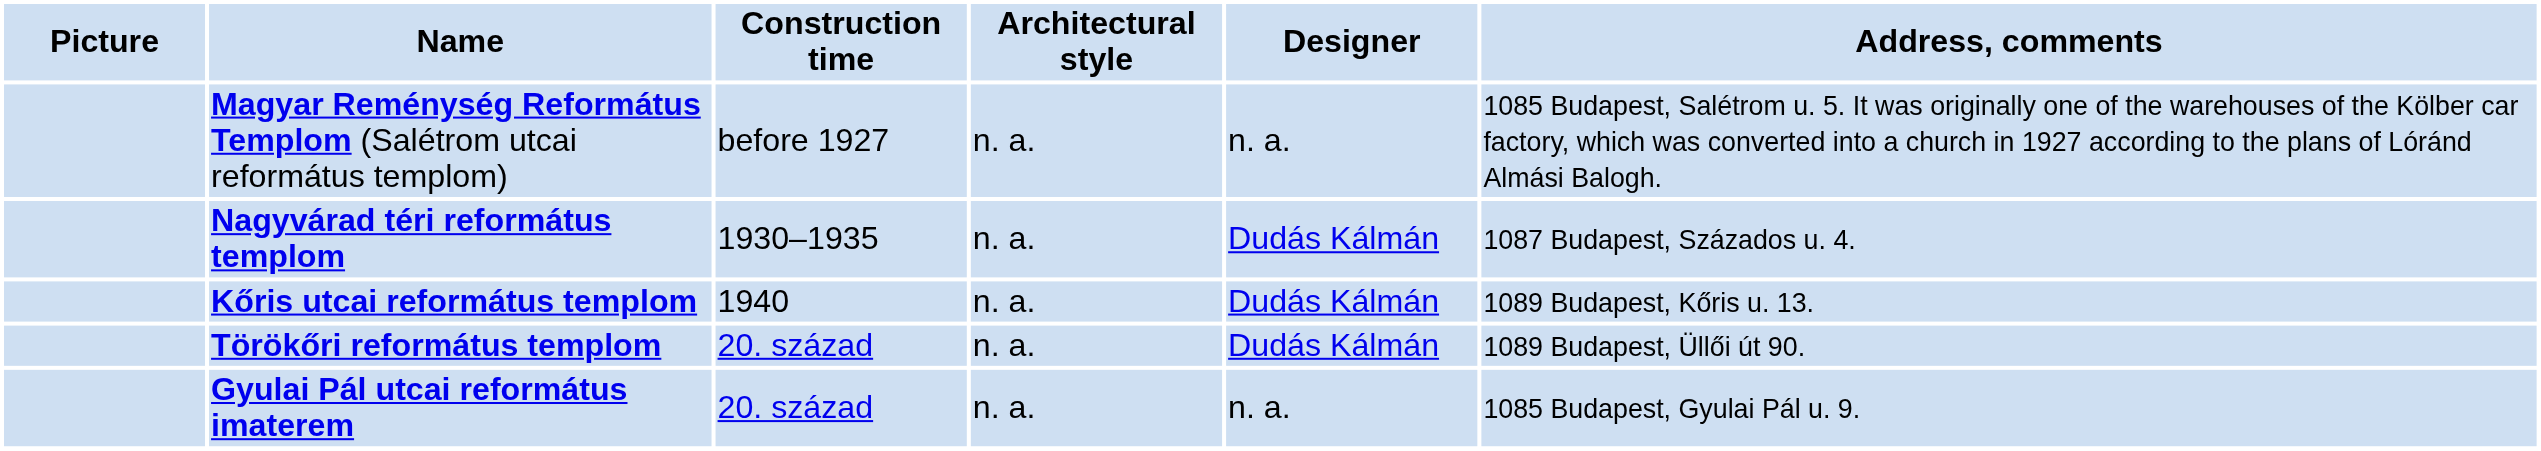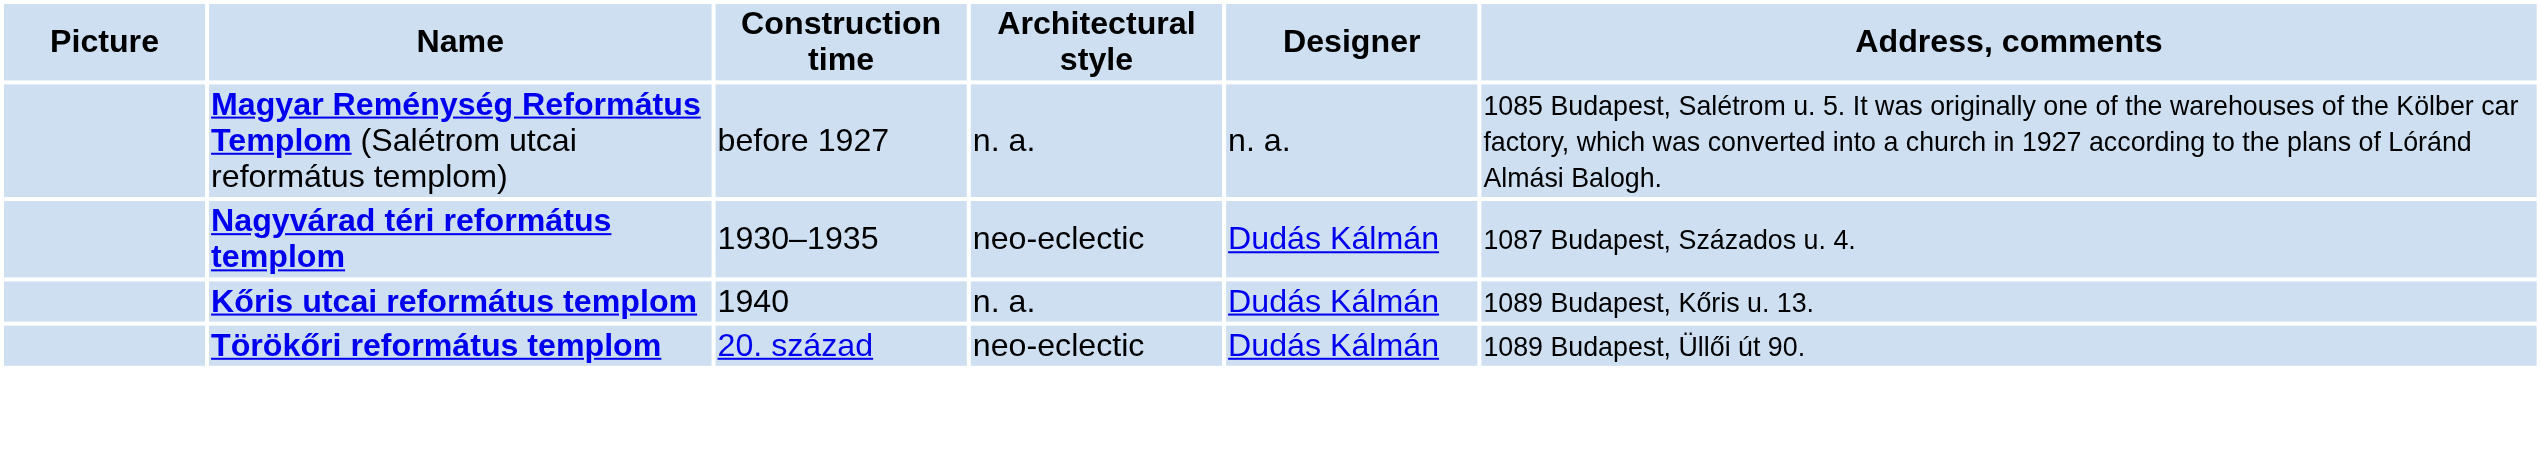 <table width="100%">
 <tr>
 <th bgcolor="#CEDFF2" width="8%">Picture</th>
 <th bgcolor="#CEDFF2" width="20%">Name</th>
 <th bgcolor="#CEDFF2" width="10%">Construction time</th>
 <th bgcolor="#CEDFF2" width="10%">Architectural style</th>
 <th bgcolor="#CEDFF2" width="10%">Designer</th>
 <th bgcolor="#CEDFF2" width="42%">Address, comments</th>
 </tr>
 <tr>
 <td bgcolor="#CEDFF2"></td>
 <td bgcolor="#CEDFF2"><strong><a href='#'>Magyar Reménység Református Templom</a></strong> (Salétrom utcai református templom)</td>
 <td bgcolor="#CEDFF2">before 1927</td>
 <td bgcolor="#CEDFF2">n. a.</td>
 <td bgcolor="#CEDFF2">n. a.</td>
 <td bgcolor="#CEDFF2"><small>1085 Budapest, Salétrom u. 5. It was originally one of the warehouses of the Kölber car factory, which was converted into a church in 1927 according to the plans of Lóránd Almási Balogh.</small></td>
 </tr>
 <tr>
 <td bgcolor="#CEDFF2"></td>
 <td bgcolor="#CEDFF2"><strong><a href='#'>Nagyvárad téri református templom</a></strong></td>
 <td bgcolor="#CEDFF2">1930–1935</td>
-<td bgcolor="#CEDFF2">n. a.</td>
+<td bgcolor="#CEDFF2">neo-eclectic</td>
 <td bgcolor="#CEDFF2"><a href='#'>Dudás Kálmán</a></td>
 <td bgcolor="#CEDFF2"><small>1087 Budapest, Százados u. 4. </small></td>
 </tr>
 <tr>
 <td bgcolor="#CEDFF2"></td>
 <td bgcolor="#CEDFF2"><strong><a href='#'>Kőris utcai református templom</a></strong></td>
 <td bgcolor="#CEDFF2">1940</td>
 <td bgcolor="#CEDFF2">n. a.</td>
 <td bgcolor="#CEDFF2"><a href='#'>Dudás Kálmán</a></td>
 <td bgcolor="#CEDFF2"><small>1089 Budapest, Kőris u. 13. </small></td>
 </tr>
 <tr>
 <td bgcolor="#CEDFF2"> </td>
 <td bgcolor="#CEDFF2"><strong><a href='#'>Törökőri református templom</a></strong></td>
 <td bgcolor="#CEDFF2"><a href='#'>20. század</a></td>
-<td bgcolor="#CEDFF2">n. a.</td>
+<td bgcolor="#CEDFF2">neo-eclectic</td>
 <td bgcolor="#CEDFF2"><a href='#'>Dudás Kálmán</a></td>
 <td bgcolor="#CEDFF2"><small>1089 Budapest, Üllői út 90. </small></td>
 </tr>
-<tr>
-<td bgcolor="#CEDFF2"></td>
-<td bgcolor="#CEDFF2"><strong><a href='#'>Gyulai Pál utcai református imaterem</a></strong></td>
-<td bgcolor="#CEDFF2"><a href='#'>20. század</a></td>
-<td bgcolor="#CEDFF2">n. a.</td>
-<td bgcolor="#CEDFF2">n. a.</td>
-<td bgcolor="#CEDFF2"><small>1085 Budapest, Gyulai Pál u. 9. </small></td>
-</tr>
 </table>
